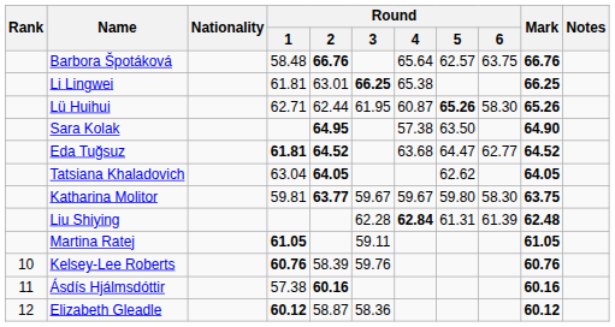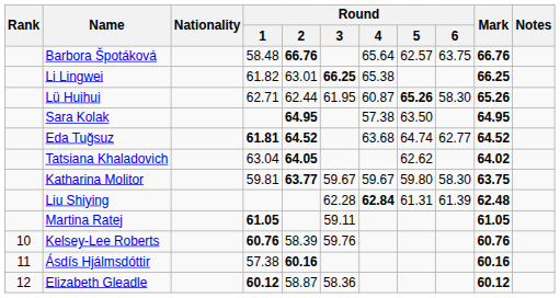 <table class="wikitable sortable" style="text-align:center">
 <tr>
 <th rowspan=2>Rank</th>
 <th rowspan=2>Name</th>
 <th rowspan=2>Nationality</th>
 <th colspan=6>Round</th>
 <th rowspan=2>Mark</th>
 <th rowspan=2>Notes</th>
 </tr>
 <tr>
 <th>1</th>
 <th>2</th>
 <th>3</th>
 <th>4</th>
 <th>5</th>
 <th>6</th>
 </tr>
 <tr>
 <td></td>
 <td style="text-align:left;"><a href='#'>Barbora Špotáková</a></td>
 <td style="text-align:left;"></td>
 <td>58.48</td>
 <td><strong>66.76</strong></td>
 <td></td>
 <td>65.64</td>
 <td>62.57</td>
 <td>63.75</td>
 <td><strong>66.76</strong></td>
 <td></td>
 </tr>
 <tr>
 <td></td>
 <td style="text-align:left;"><a href='#'>Li Lingwei</a></td>
 <td style="text-align:left;"></td>
-<td>61.81</td>
+<td>61.82</td>
 <td>63.01</td>
 <td><strong>66.25</strong></td>
 <td>65.38</td>
 <td></td>
 <td></td>
 <td><strong>66.25</strong></td>
 <td></td>
 </tr>
 <tr>
 <td></td>
 <td style="text-align:left;"><a href='#'>Lü Huihui</a></td>
 <td style="text-align:left;"></td>
 <td>62.71</td>
 <td>62.44</td>
 <td>61.95</td>
 <td>60.87</td>
 <td><strong>65.26</strong></td>
 <td>58.30</td>
 <td><strong>65.26</strong></td>
 <td></td>
 </tr>
 <tr>
 <td></td>
 <td style="text-align:left;"><a href='#'>Sara Kolak</a></td>
 <td style="text-align:left;"></td>
 <td></td>
 <td><strong>64.95</strong></td>
 <td></td>
 <td>57.38</td>
 <td>63.50</td>
 <td></td>
-<td><strong>64.90</strong></td>
+<td><strong>64.95</strong></td>
 <td></td>
 </tr>
 <tr>
 <td></td>
 <td style="text-align:left;"><a href='#'>Eda Tuğsuz</a></td>
 <td style="text-align:left;"></td>
 <td><strong>61.81</strong></td>
 <td><strong>64.52</strong></td>
 <td></td>
 <td>63.68</td>
-<td>64.47</td>
+<td>64.74</td>
 <td>62.77</td>
 <td><strong>64.52</strong></td>
 <td></td>
 </tr>
 <tr>
 <td></td>
 <td style="text-align:left;"><a href='#'>Tatsiana Khaladovich</a></td>
 <td style="text-align:left;"></td>
 <td>63.04</td>
 <td><strong>64.05</strong></td>
 <td></td>
 <td></td>
 <td>62.62</td>
 <td></td>
-<td><strong>64.05</strong></td>
+<td><strong>64.02</strong></td>
 <td></td>
 </tr>
 <tr>
 <td></td>
 <td style="text-align:left;"><a href='#'>Katharina Molitor</a></td>
 <td style="text-align:left;"></td>
 <td>59.81</td>
 <td><strong>63.77</strong></td>
 <td>59.67</td>
 <td>59.67</td>
 <td>59.80</td>
 <td>58.30</td>
 <td><strong>63.75</strong></td>
 <td></td>
 </tr>
 <tr>
 <td></td>
 <td style="text-align:left;"><a href='#'>Liu Shiying</a></td>
 <td style="text-align:left;"></td>
 <td></td>
 <td></td>
 <td>62.28</td>
 <td><strong>62.84</strong></td>
 <td>61.31</td>
 <td>61.39</td>
 <td><strong>62.48</strong></td>
 <td></td>
 </tr>
 <tr>
 <td></td>
 <td style="text-align:left;"><a href='#'>Martina Ratej</a></td>
 <td style="text-align:left;"></td>
 <td><strong>61.05</strong></td>
 <td></td>
 <td>59.11</td>
 <td></td>
 <td></td>
 <td></td>
 <td><strong>61.05</strong></td>
 <td></td>
 </tr>
 <tr>
 <td>10</td>
 <td style="text-align:left;"><a href='#'>Kelsey-Lee Roberts</a></td>
 <td style="text-align:left;"></td>
 <td><strong>60.76</strong></td>
 <td>58.39</td>
 <td>59.76</td>
 <td></td>
 <td></td>
 <td></td>
 <td><strong>60.76</strong></td>
 <td></td>
 </tr>
 <tr>
 <td>11</td>
 <td style="text-align:left;"><a href='#'>Ásdís Hjálmsdóttir</a></td>
 <td style="text-align:left;"></td>
 <td>57.38</td>
 <td><strong>60.16</strong></td>
 <td></td>
 <td></td>
 <td></td>
 <td></td>
 <td><strong>60.16</strong></td>
 <td></td>
 </tr>
 <tr>
 <td>12</td>
 <td style="text-align:left;"><a href='#'>Elizabeth Gleadle</a></td>
 <td style="text-align:left;"></td>
 <td><strong>60.12</strong></td>
 <td>58.87</td>
 <td>58.36</td>
 <td></td>
 <td></td>
 <td></td>
 <td><strong>60.12</strong></td>
 <td></td>
 </tr>
 </table>
